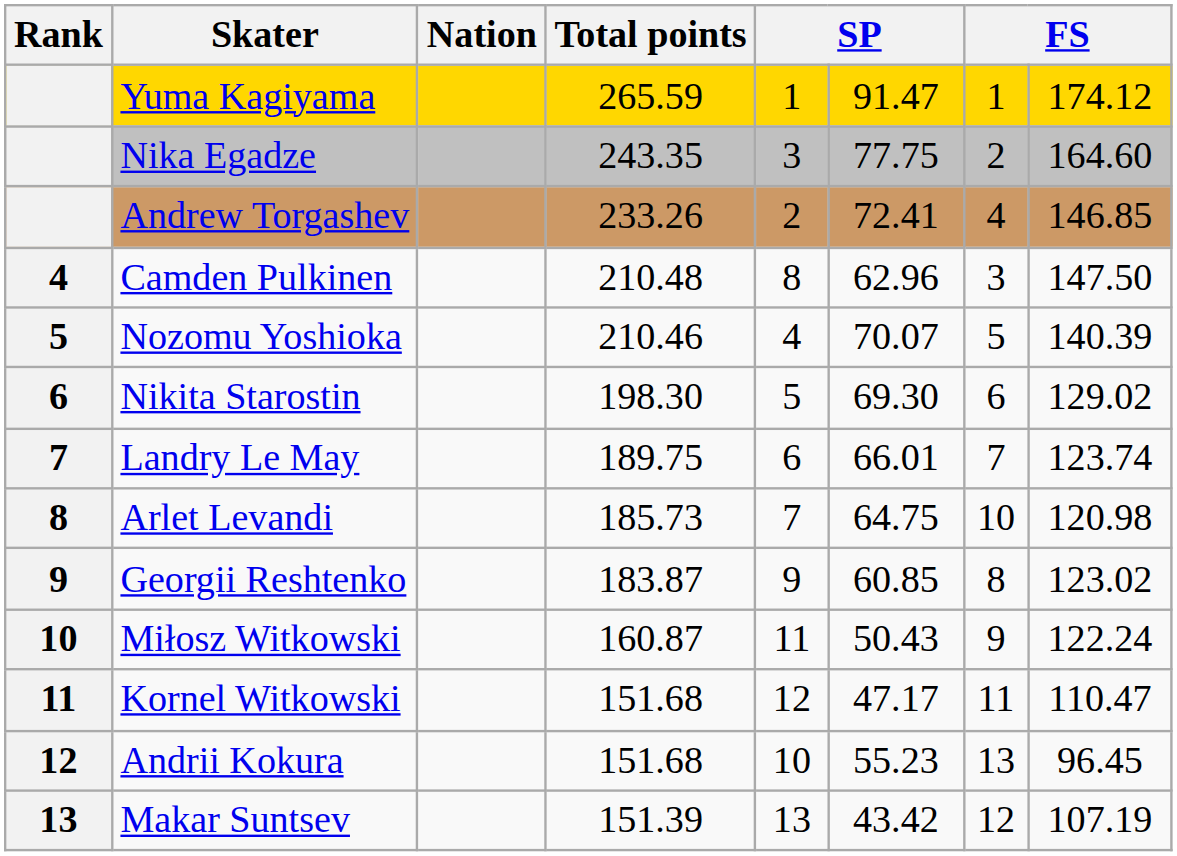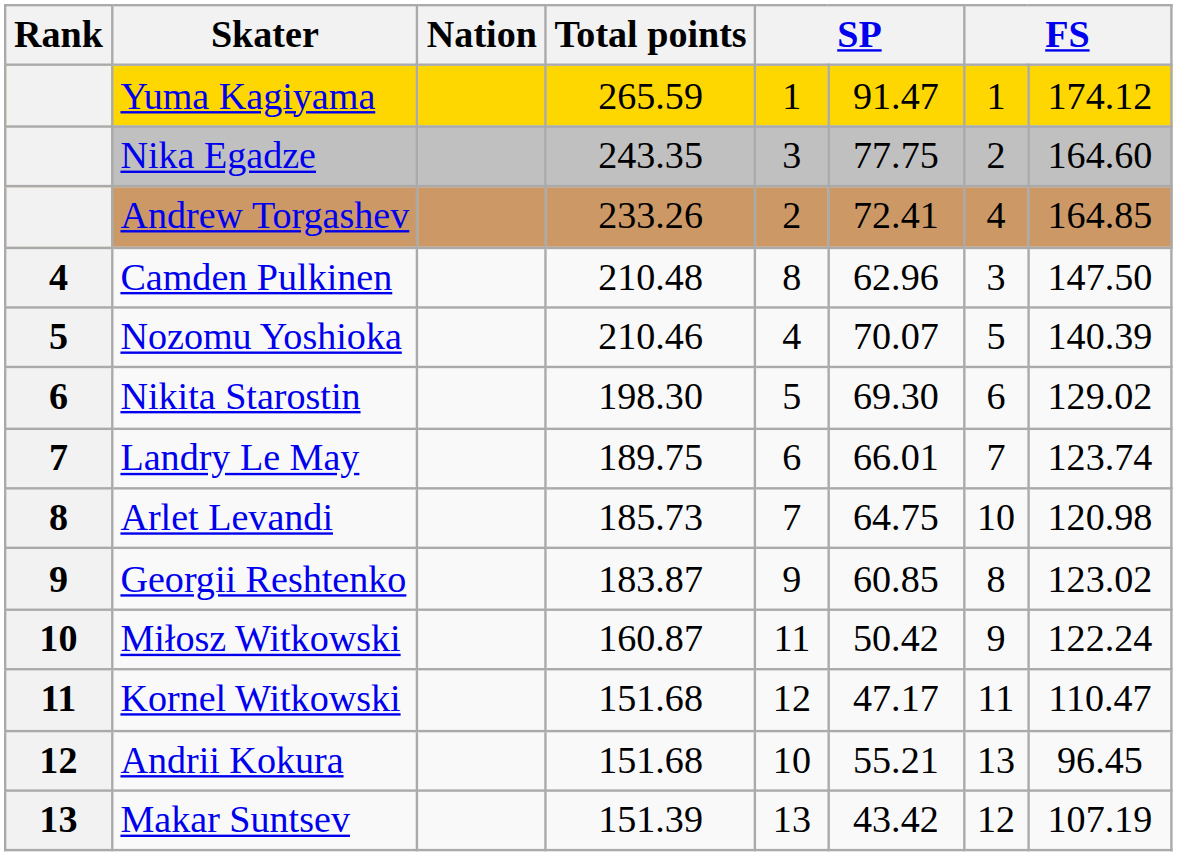 <table class="wikitable sortable" style="text-align:left">
 <tr>
 <th scope="col">Rank</th>
 <th scope="col">Skater</th>
 <th scope="col">Nation</th>
 <th scope="col">Total points</th>
 <th scope="col" colspan="2" width="80px"><a href='#'>SP</a></th>
 <th scope="col" colspan="2" width="80px"><a href='#'>FS</a></th>
 </tr>
 <tr bgcolor="gold">
 <th scope="row"></th>
 <td><a href='#'>Yuma Kagiyama</a></td>
 <td></td>
 <td align="center">265.59</td>
 <td align="center">1</td>
 <td align="center">91.47</td>
 <td align="center">1</td>
 <td align="center">174.12</td>
 </tr>
 <tr bgcolor="silver">
 <th scope="row"></th>
 <td><a href='#'>Nika Egadze</a></td>
 <td></td>
 <td align="center">243.35</td>
 <td align="center">3</td>
 <td align="center">77.75</td>
 <td align="center">2</td>
 <td align="center">164.60</td>
 </tr>
 <tr bgcolor="cc9966">
 <th scope="row"></th>
 <td><a href='#'>Andrew Torgashev</a></td>
 <td></td>
 <td align="center">233.26</td>
 <td align="center">2</td>
 <td align="center">72.41</td>
 <td align="center">4</td>
-<td align="center">146.85</td>
+<td align="center">164.85</td>
 </tr>
 <tr>
 <th scope="row">4</th>
 <td><a href='#'>Camden Pulkinen</a></td>
 <td></td>
 <td align="center">210.48</td>
 <td align="center">8</td>
 <td align="center">62.96</td>
 <td align="center">3</td>
 <td align="center">147.50</td>
 </tr>
 <tr>
 <th scope="row">5</th>
 <td><a href='#'>Nozomu Yoshioka</a></td>
 <td></td>
 <td align="center">210.46</td>
 <td align="center">4</td>
 <td align="center">70.07</td>
 <td align="center">5</td>
 <td align="center">140.39</td>
 </tr>
 <tr>
 <th scope="row">6</th>
 <td><a href='#'>Nikita Starostin</a></td>
 <td></td>
 <td align="center">198.30</td>
 <td align="center">5</td>
 <td align="center">69.30</td>
 <td align="center">6</td>
 <td align="center">129.02</td>
 </tr>
 <tr>
 <th scope="row">7</th>
 <td><a href='#'>Landry Le May</a></td>
 <td></td>
 <td align="center">189.75</td>
 <td align="center">6</td>
 <td align="center">66.01</td>
 <td align="center">7</td>
 <td align="center">123.74</td>
 </tr>
 <tr>
 <th scope="row">8</th>
 <td><a href='#'>Arlet Levandi</a></td>
 <td></td>
 <td align="center">185.73</td>
 <td align="center">7</td>
 <td align="center">64.75</td>
 <td align="center">10</td>
 <td align="center">120.98</td>
 </tr>
 <tr>
 <th scope="row">9</th>
 <td><a href='#'>Georgii Reshtenko</a></td>
 <td></td>
 <td align="center">183.87</td>
 <td align="center">9</td>
 <td align="center">60.85</td>
 <td align="center">8</td>
 <td align="center">123.02</td>
 </tr>
 <tr>
 <th scope="row">10</th>
 <td><a href='#'>Miłosz Witkowski</a></td>
 <td></td>
 <td align="center">160.87</td>
 <td align="center">11</td>
-<td align="center">50.43</td>
+<td align="center">50.42</td>
 <td align="center">9</td>
 <td align="center">122.24</td>
 </tr>
 <tr>
 <th scope="row">11</th>
 <td><a href='#'>Kornel Witkowski</a></td>
 <td></td>
 <td align="center">151.68</td>
 <td align="center">12</td>
 <td align="center">47.17</td>
 <td align="center">11</td>
 <td align="center">110.47</td>
 </tr>
 <tr>
 <th scope="row">12</th>
 <td><a href='#'>Andrii Kokura</a></td>
 <td></td>
 <td align="center">151.68</td>
 <td align="center">10</td>
-<td align="center">55.23</td>
+<td align="center">55.21</td>
 <td align="center">13</td>
 <td align="center">96.45</td>
 </tr>
 <tr>
 <th scope="row">13</th>
 <td><a href='#'>Makar Suntsev</a></td>
 <td></td>
 <td align="center">151.39</td>
 <td align="center">13</td>
 <td align="center">43.42</td>
 <td align="center">12</td>
 <td align="center">107.19</td>
 </tr>
 </table>
